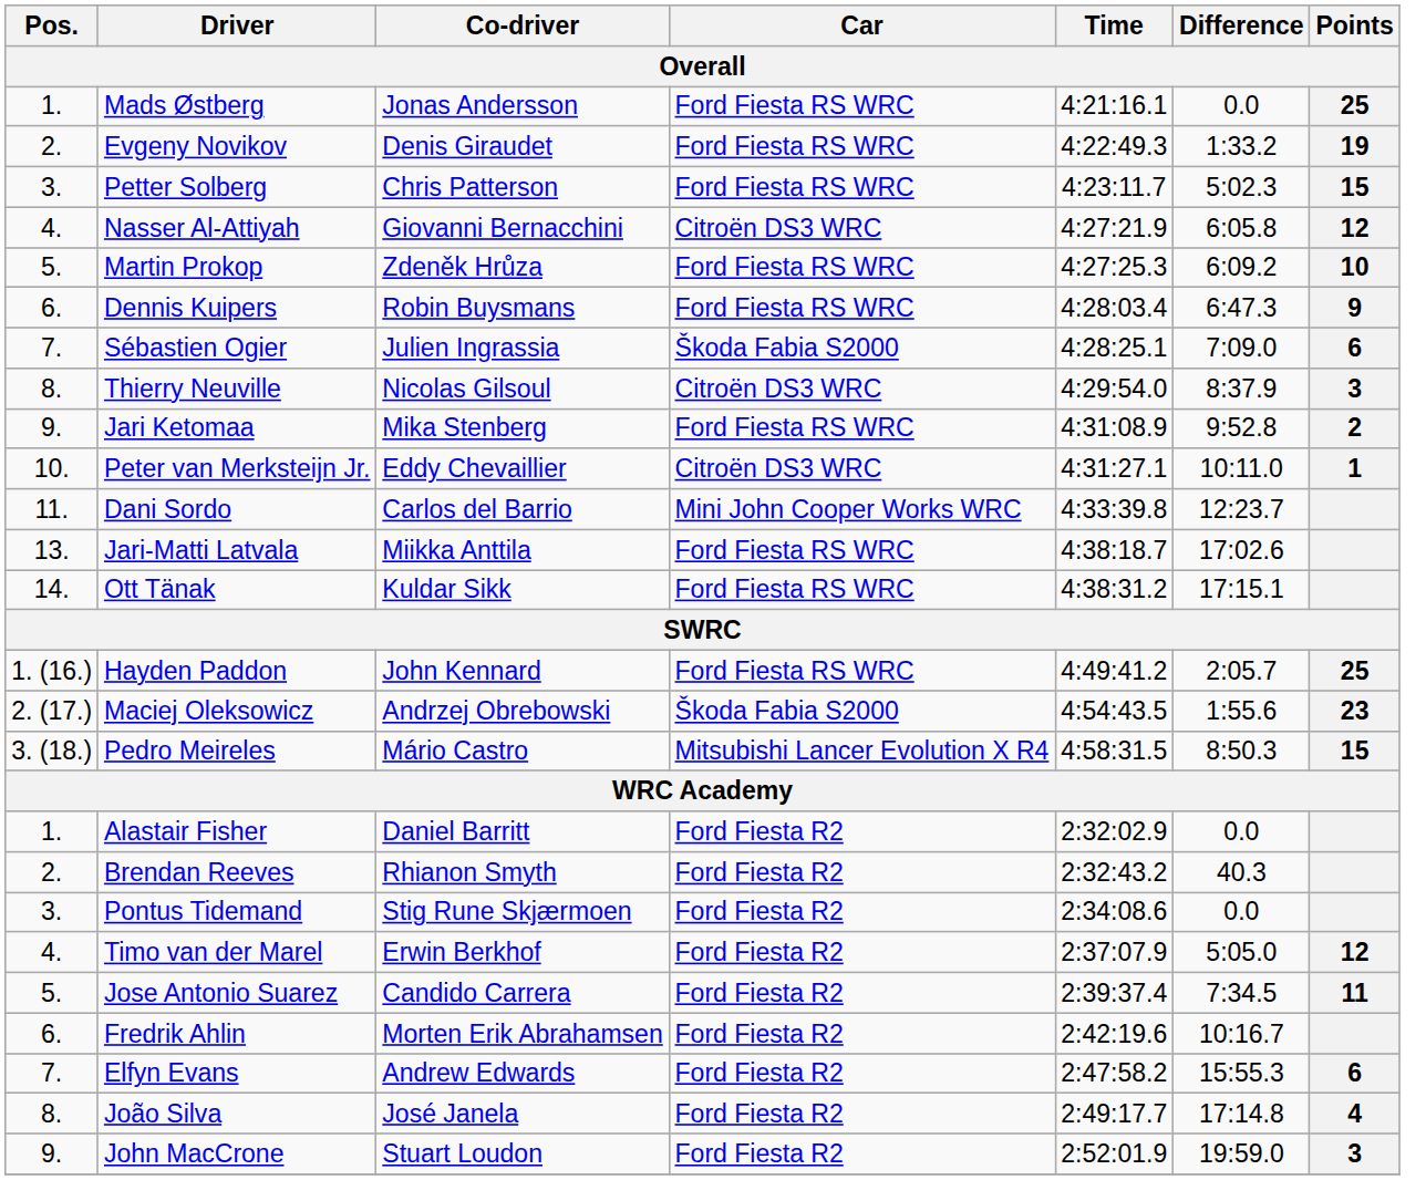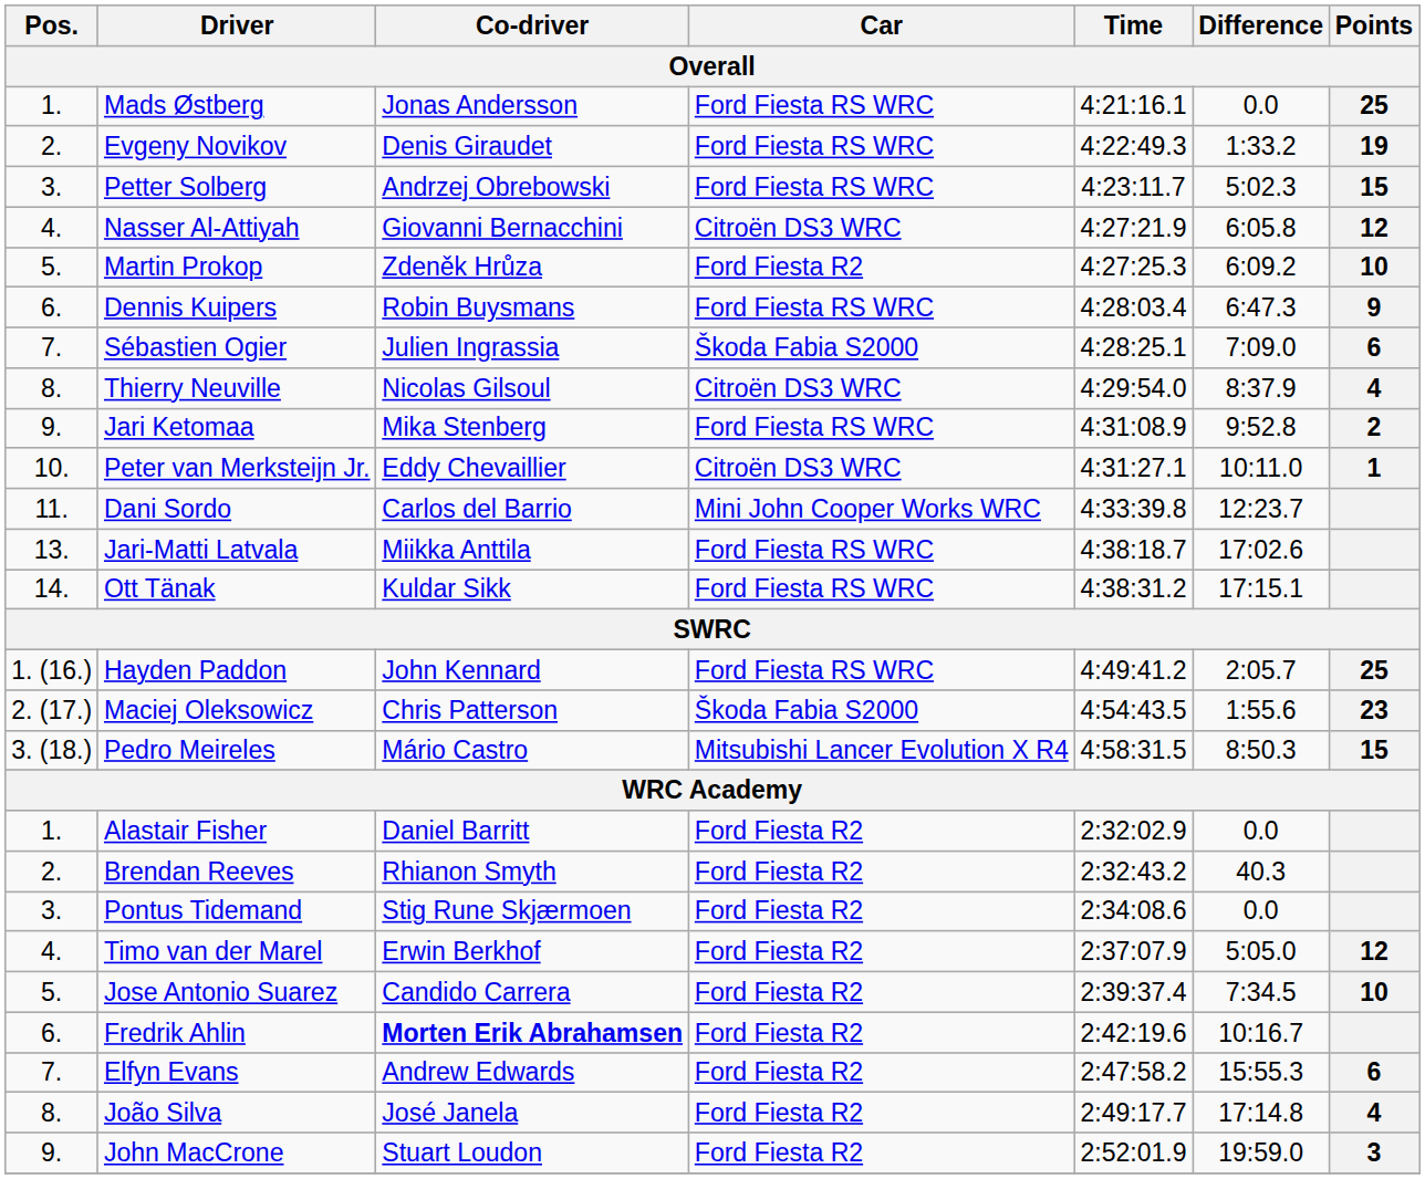 <table class="wikitable" style="text-align: center; font-size: 90%; max-width: 950px;">
 <tr>
 <th>Pos.</th>
 <th>Driver</th>
 <th>Co-driver</th>
 <th>Car</th>
 <th>Time</th>
 <th>Difference</th>
 <th>Points</th>
 </tr>
 <tr>
 <th colspan=7>Overall<br></th>
 </tr>
 <tr>
 <td>1.</td>
 <td align="left"> <a href='#'>Mads Østberg</a></td>
 <td align="left"> <a href='#'>Jonas Andersson</a></td>
 <td align="left"><a href='#'>Ford Fiesta RS WRC</a></td>
 <td>4:21:16.1</td>
 <td>0.0</td>
 <th>25</th>
 </tr>
 <tr>
 <td>2.</td>
 <td align="left"> <a href='#'>Evgeny Novikov</a></td>
 <td align="left"> <a href='#'>Denis Giraudet</a></td>
 <td align="left"><a href='#'>Ford Fiesta RS WRC</a></td>
 <td>4:22:49.3</td>
 <td>1:33.2</td>
 <th>19</th>
 </tr>
 <tr>
 <td>3.</td>
 <td align="left"> <a href='#'>Petter Solberg</a></td>
-<td align="left"> <a href='#'>Chris Patterson</a></td>
+<td align="left"> <a href='#'>Andrzej Obrebowski</a></td>
 <td align="left"><a href='#'>Ford Fiesta RS WRC</a></td>
 <td>4:23:11.7</td>
 <td>5:02.3</td>
 <th>15</th>
 </tr>
 <tr>
 <td>4.</td>
 <td align="left"> <a href='#'>Nasser Al-Attiyah</a></td>
 <td align="left"> <a href='#'>Giovanni Bernacchini</a></td>
 <td align="left"><a href='#'>Citroën DS3 WRC</a></td>
 <td>4:27:21.9</td>
 <td>6:05.8</td>
 <th>12</th>
 </tr>
 <tr>
 <td>5.</td>
 <td align="left"> <a href='#'>Martin Prokop</a></td>
 <td align="left"> <a href='#'>Zdeněk Hrůza</a></td>
-<td align="left"><a href='#'>Ford Fiesta RS WRC</a></td>
+<td align="left"><a href='#'>Ford Fiesta R2</a></td>
 <td>4:27:25.3</td>
 <td>6:09.2</td>
 <th>10</th>
 </tr>
 <tr>
 <td>6.</td>
 <td align="left"> <a href='#'>Dennis Kuipers</a></td>
 <td align="left"> <a href='#'>Robin Buysmans</a></td>
 <td align="left"><a href='#'>Ford Fiesta RS WRC</a></td>
 <td>4:28:03.4</td>
 <td>6:47.3</td>
 <th>9</th>
 </tr>
 <tr>
 <td>7.</td>
 <td align="left"> <a href='#'>Sébastien Ogier</a></td>
 <td align="left"> <a href='#'>Julien Ingrassia</a></td>
 <td align="left"><a href='#'>Škoda Fabia S2000</a></td>
 <td>4:28:25.1</td>
 <td>7:09.0</td>
 <th>6</th>
 </tr>
 <tr>
 <td>8.</td>
 <td align="left"> <a href='#'>Thierry Neuville</a></td>
 <td align="left"> <a href='#'>Nicolas Gilsoul</a></td>
 <td align="left"><a href='#'>Citroën DS3 WRC</a></td>
 <td>4:29:54.0</td>
 <td>8:37.9</td>
-<th>3</th>
+<th>4</th>
 </tr>
 <tr>
 <td>9.</td>
 <td align="left"> <a href='#'>Jari Ketomaa</a></td>
 <td align="left"> <a href='#'>Mika Stenberg</a></td>
 <td align="left"><a href='#'>Ford Fiesta RS WRC</a></td>
 <td>4:31:08.9</td>
 <td>9:52.8</td>
 <th>2</th>
 </tr>
 <tr>
 <td>10.</td>
 <td align="left"> <a href='#'>Peter van Merksteijn Jr.</a></td>
 <td align="left"> <a href='#'>Eddy Chevaillier</a></td>
 <td align="left"><a href='#'>Citroën DS3 WRC</a></td>
 <td>4:31:27.1</td>
 <td>10:11.0</td>
 <th>1</th>
 </tr>
 <tr>
 <td>11.</td>
 <td align="left"> <a href='#'>Dani Sordo</a></td>
 <td align="left"> <a href='#'>Carlos del Barrio</a></td>
 <td align="left"><a href='#'>Mini John Cooper Works WRC</a></td>
 <td>4:33:39.8</td>
 <td>12:23.7</td>
 <th></th>
 </tr>
 <tr>
 <td>13.</td>
 <td align="left"> <a href='#'>Jari-Matti Latvala</a></td>
 <td align="left"> <a href='#'>Miikka Anttila</a></td>
 <td align="left"><a href='#'>Ford Fiesta RS WRC</a></td>
 <td>4:38:18.7</td>
 <td>17:02.6</td>
 <th></th>
 </tr>
 <tr>
 <td>14.</td>
 <td align="left"> <a href='#'>Ott Tänak</a></td>
 <td align="left"> <a href='#'>Kuldar Sikk</a></td>
 <td align="left"><a href='#'>Ford Fiesta RS WRC</a></td>
 <td>4:38:31.2</td>
 <td>17:15.1</td>
 <th></th>
 </tr>
 <tr>
 <th colspan=7>SWRC</th>
 </tr>
 <tr>
 <td>1. (16.)</td>
 <td align="left"> <a href='#'>Hayden Paddon</a></td>
 <td align="left"> <a href='#'>John Kennard</a></td>
 <td align="left"><a href='#'>Ford Fiesta RS WRC</a></td>
 <td>4:49:41.2</td>
 <td>2:05.7</td>
 <th>25</th>
 </tr>
 <tr>
 <td>2. (17.)</td>
 <td align="left"> <a href='#'>Maciej Oleksowicz</a></td>
-<td align="left"> <a href='#'>Andrzej Obrebowski</a></td>
+<td align="left"> <a href='#'>Chris Patterson</a></td>
 <td align="left"><a href='#'>Škoda Fabia S2000</a></td>
 <td>4:54:43.5</td>
 <td>1:55.6</td>
 <th>23</th>
 </tr>
 <tr>
 <td>3. (18.)</td>
 <td align="left"> <a href='#'>Pedro Meireles</a></td>
 <td align="left"> <a href='#'>Mário Castro</a></td>
 <td align="left"><a href='#'>Mitsubishi Lancer Evolution X R4</a></td>
 <td>4:58:31.5</td>
 <td>8:50.3</td>
 <th>15</th>
 </tr>
 <tr>
 <th colspan=7>WRC Academy</th>
 </tr>
 <tr>
 <td>1.</td>
 <td align="left"> <a href='#'>Alastair Fisher</a></td>
 <td align="left"> <a href='#'>Daniel Barritt</a></td>
 <td align="left"><a href='#'>Ford Fiesta R2</a></td>
 <td>2:32:02.9</td>
 <td>0.0</td>
 <th></th>
 </tr>
 <tr>
 <td>2.</td>
 <td align="left"> <a href='#'>Brendan Reeves</a></td>
 <td align="left"> <a href='#'>Rhianon Smyth</a></td>
 <td align="left"><a href='#'>Ford Fiesta R2</a></td>
 <td>2:32:43.2</td>
 <td>40.3</td>
 <th></th>
 </tr>
 <tr>
 <td>3.</td>
 <td align="left"> <a href='#'>Pontus Tidemand</a></td>
 <td align="left"> <a href='#'>Stig Rune Skjærmoen</a></td>
 <td align="left"><a href='#'>Ford Fiesta R2</a></td>
 <td>2:34:08.6</td>
 <td>0.0</td>
 <th></th>
 </tr>
 <tr>
 <td>4.</td>
 <td align="left"> <a href='#'>Timo van der Marel</a></td>
 <td align="left"> <a href='#'>Erwin Berkhof</a></td>
 <td align="left"><a href='#'>Ford Fiesta R2</a></td>
 <td>2:37:07.9</td>
 <td>5:05.0</td>
 <th>12</th>
 </tr>
 <tr>
 <td>5.</td>
 <td align="left"> <a href='#'>Jose Antonio Suarez</a></td>
 <td align="left"> <a href='#'>Candido Carrera</a></td>
 <td align="left"><a href='#'>Ford Fiesta R2</a></td>
 <td>2:39:37.4</td>
 <td>7:34.5</td>
-<th>11</th>
+<th>10</th>
 </tr>
 <tr>
 <td>6.</td>
 <td align="left"> <a href='#'>Fredrik Ahlin</a></td>
-<td align="left"> <a href='#'>Morten Erik Abrahamsen</a></td>
+<td align="left"><strong> <a href='#'>Morten Erik Abrahamsen</a></strong></td>
 <td align="left"><a href='#'>Ford Fiesta R2</a></td>
 <td>2:42:19.6</td>
 <td>10:16.7</td>
 <th></th>
 </tr>
 <tr>
 <td>7.</td>
 <td align="left"> <a href='#'>Elfyn Evans</a></td>
 <td align="left"> <a href='#'>Andrew Edwards</a></td>
 <td align="left"><a href='#'>Ford Fiesta R2</a></td>
 <td>2:47:58.2</td>
 <td>15:55.3</td>
 <th>6</th>
 </tr>
 <tr>
 <td>8.</td>
 <td align="left"> <a href='#'>João Silva</a></td>
 <td align="left"> <a href='#'>José Janela</a></td>
 <td align="left"><a href='#'>Ford Fiesta R2</a></td>
 <td>2:49:17.7</td>
 <td>17:14.8</td>
 <th>4</th>
 </tr>
 <tr>
 <td>9.</td>
 <td align="left"> <a href='#'>John MacCrone</a></td>
 <td align="left"> <a href='#'>Stuart Loudon</a></td>
 <td align="left"><a href='#'>Ford Fiesta R2</a></td>
 <td>2:52:01.9</td>
 <td>19:59.0</td>
 <th>3</th>
 </tr>
 <tr>
 </tr>
 </table>
